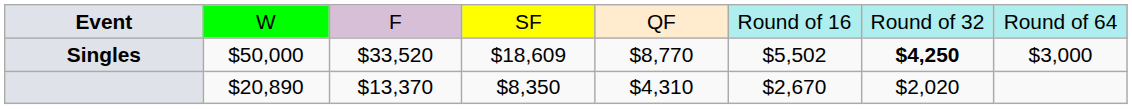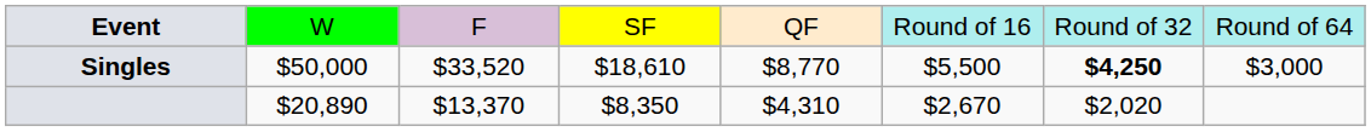 <table class=wikitable style=font-size:90%;text-align:center>
 <tr>
 <td style="width:130px; background:#dfe2e9;"><strong>Event</strong></td>
 <td style="width:80px; background:lime;">W</td>
 <td style="width:85px; background:thistle;">F</td>
 <td style="width:85px; background:#ff0;">SF</td>
 <td style="width:85px; background:#ffebcd;">QF</td>
 <td style="width:85px; background:#afeeee;">Round of 16</td>
 <td style="width:85px; background:#afeeee;">Round of 32</td>
 <td style="width:85px; background:#afeeee;">Round of 64</td>
 </tr>
 <tr>
 <td style="background:#dfe2e9;"><strong>Singles</strong></td>
 <td>$50,000</td>
 <td>$33,520</td>
-<td>$18,609</td>
+<td>$18,610</td>
 <td>$8,770</td>
-<td>$5,502</td>
+<td>$5,500</td>
 <td><strong>$4,250</strong></td>
 <td>$3,000</td>
 </tr>
 <tr>
 <td style="background:#dfe2e9;"><strong></strong></td>
 <td>$20,890</td>
 <td>$13,370</td>
 <td>$8,350</td>
 <td>$4,310</td>
 <td>$2,670</td>
 <td>$2,020</td>
 <td></td>
 </tr>
 </table>
